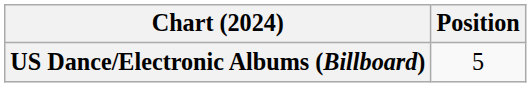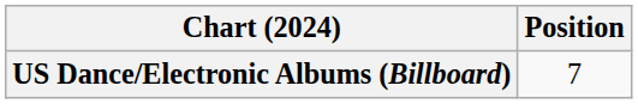 <table class="wikitable plainrowheaders sortable">
 <tr>
 <th>Chart (2024)</th>
 <th>Position</th>
 </tr>
 <tr>
 <th scope="row">US Dance/Electronic Albums (<em>Billboard</em>)</th>
-<td style="text-align:center;">5</td>
+<td style="text-align:center;">7</td>
 </tr>
 </table>
